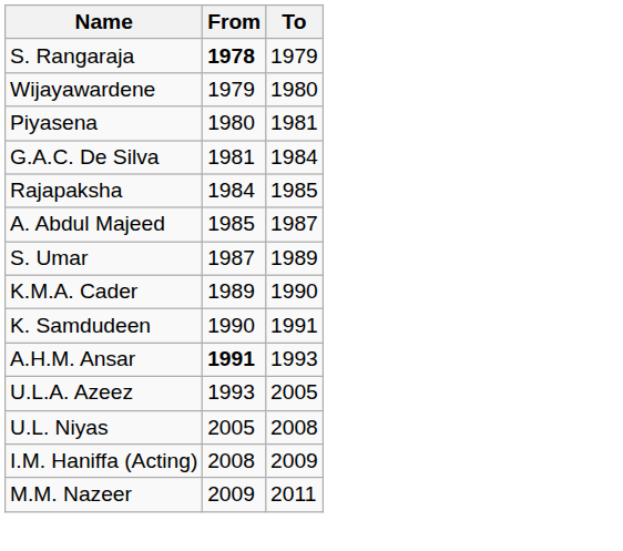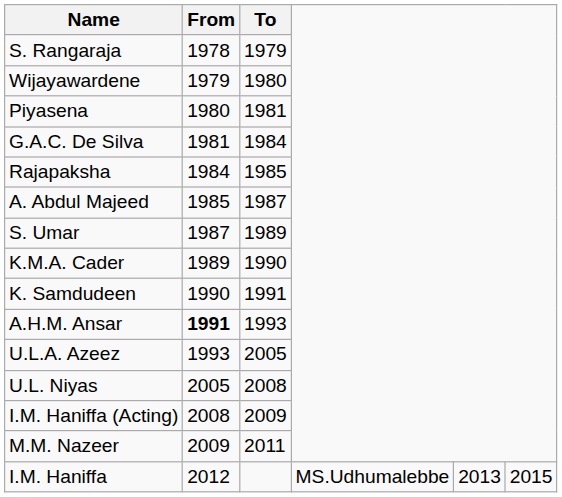 <table class="wikitable">
 <tr>
 <th>Name</th>
 <th>From</th>
 <th>To</th>
 </tr>
 <tr>
 <td>S. Rangaraja</td>
-<td><strong>1978</strong></td>
+<td>1978</td>
 <td>1979</td>
 </tr>
 <tr>
 <td>Wijayawardene</td>
 <td>1979</td>
 <td>1980</td>
 </tr>
 <tr>
 <td>Piyasena</td>
 <td>1980</td>
 <td>1981</td>
 </tr>
 <tr>
 <td>G.A.C. De Silva</td>
 <td>1981</td>
 <td>1984</td>
 </tr>
 <tr>
 <td>Rajapaksha</td>
 <td>1984</td>
 <td>1985</td>
 </tr>
 <tr>
 <td>A. Abdul Majeed</td>
 <td>1985</td>
 <td>1987</td>
 </tr>
 <tr>
 <td>S. Umar</td>
 <td>1987</td>
 <td>1989</td>
 </tr>
 <tr>
 <td>K.M.A. Cader</td>
 <td>1989</td>
 <td>1990</td>
 </tr>
 <tr>
 <td>K. Samdudeen</td>
 <td>1990</td>
 <td>1991</td>
 </tr>
 <tr>
 <td>A.H.M. Ansar</td>
 <td><strong>1991</strong></td>
 <td>1993</td>
 </tr>
 <tr>
 <td>U.L.A. Azeez</td>
 <td>1993</td>
 <td>2005</td>
 </tr>
 <tr>
 <td>U.L. Niyas</td>
 <td>2005</td>
 <td>2008</td>
 </tr>
 <tr>
 <td>I.M. Haniffa (Acting)</td>
 <td>2008</td>
 <td>2009</td>
 </tr>
 <tr>
 <td>M.M. Nazeer</td>
 <td>2009</td>
 <td>2011</td>
 </tr>
+<tr>
+<td>I.M. Haniffa</td>
+<td>2012</td>
+<td></td>
+<td>MS.Udhumalebbe</td>
+<td>2013</td>
+<td>2015</td>
+</tr>
 </table>
